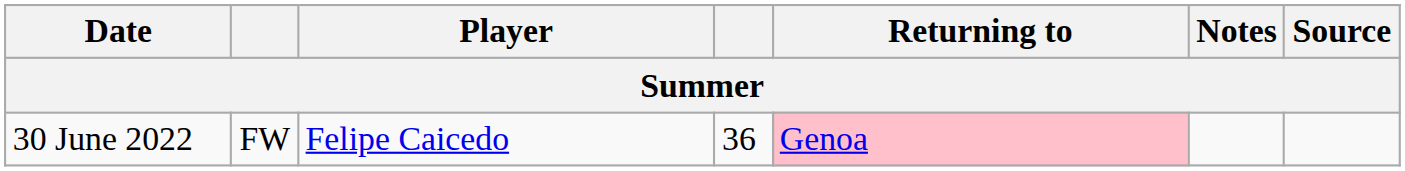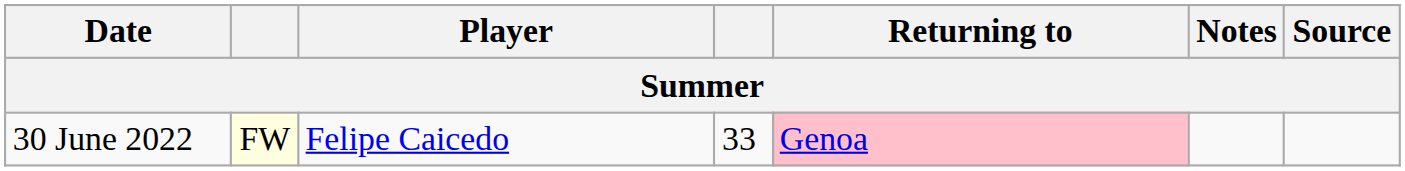 <table class="wikitable sortable">
 <tr>
 <th style="width:100px;">Date</th>
 <th style="width:20px;"></th>
 <th style="width:190px;">Player</th>
 <th style="width:20px;"></th>
 <th style="width:190px;">Returning to</th>
 <th style="width:20px;" class="unsortable">Notes</th>
 <th style="width:20px;">Source</th>
 </tr>
 <tr>
 <th colspan=7>Summer</th>
 </tr>
 <tr>
 <td>30 June 2022</td>
-<td>FW</td>
+<td style="background: lightyellow;">FW</td>
 <td> <a href='#'>Felipe Caicedo</a></td>
-<td>36</td>
+<td>33</td>
 <td style="background: pink;"> <a href='#'>Genoa</a></td>
 <td></td>
 <td></td>
 </tr>
 </table>
